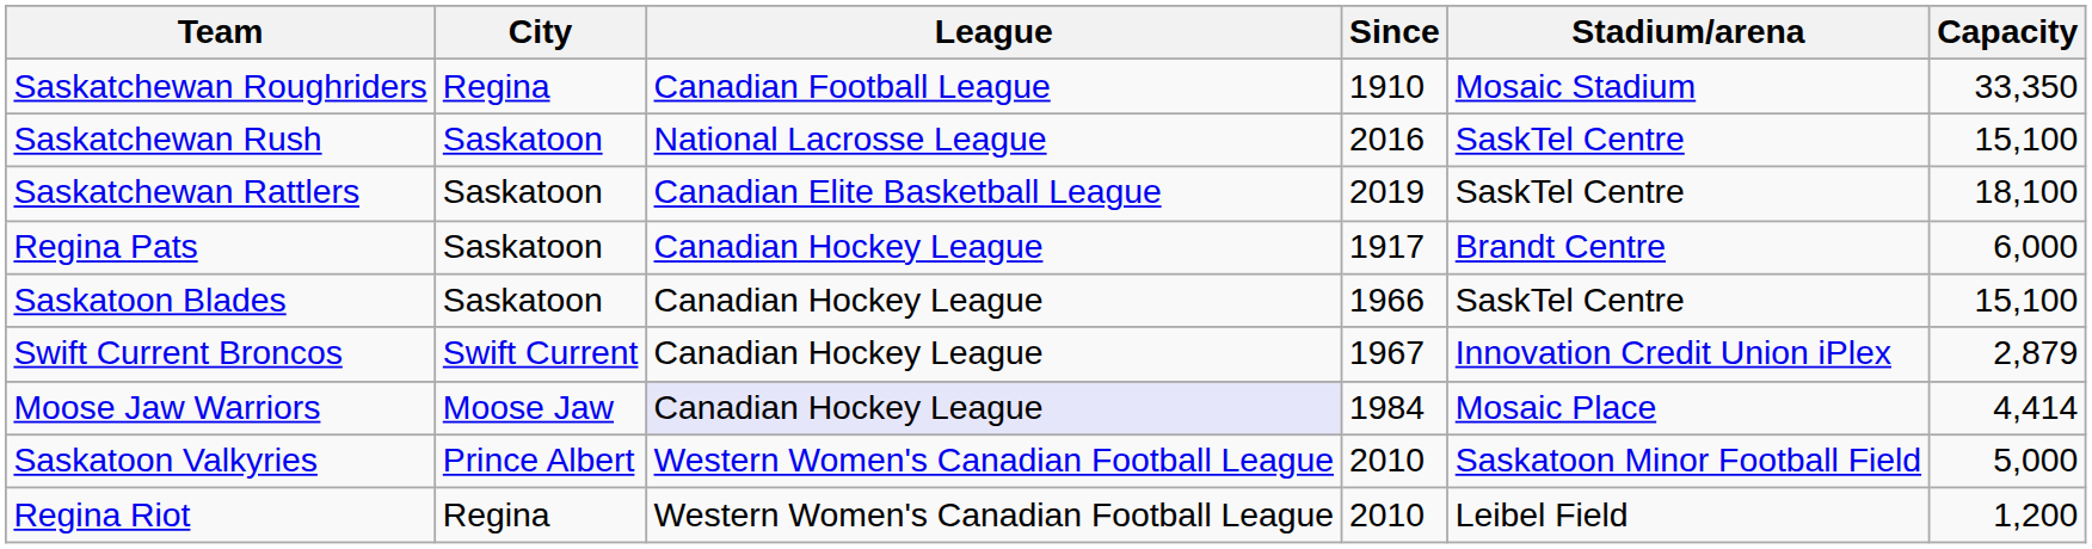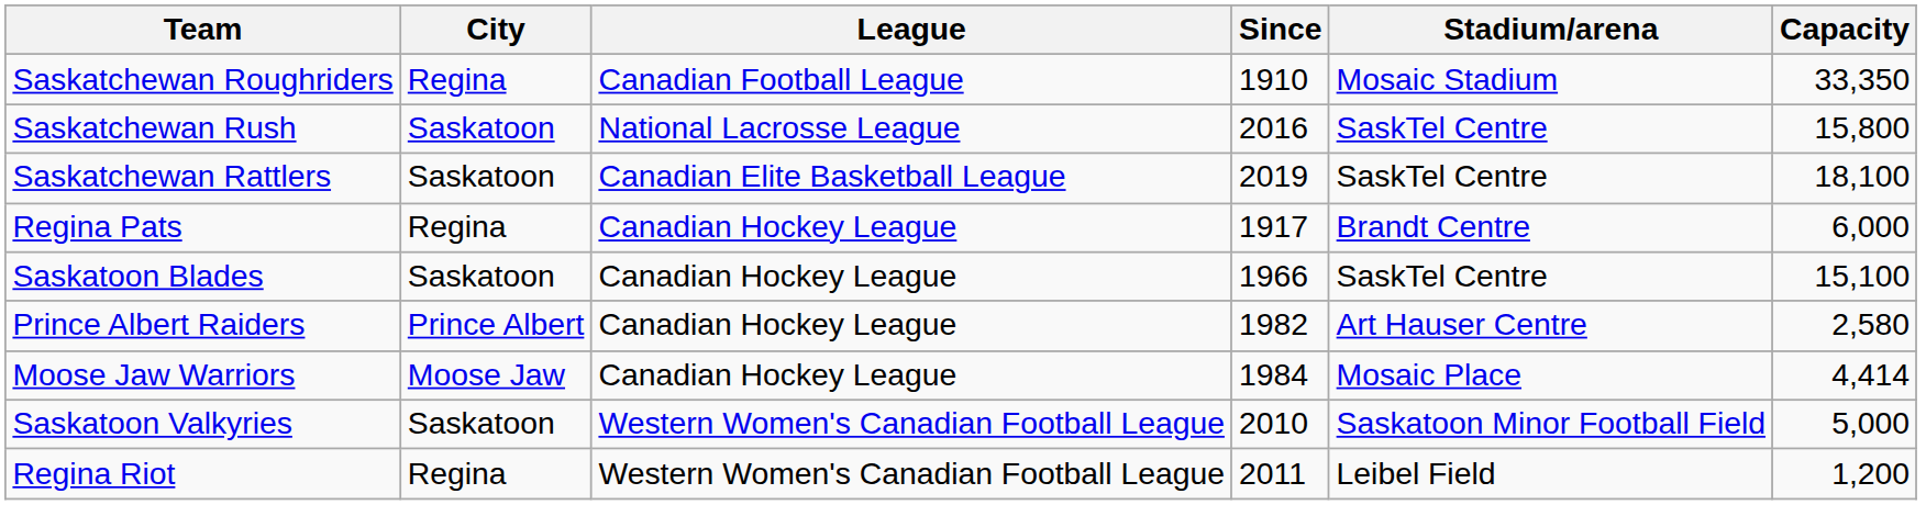 <table class="wikitable sortable">
 <tr>
 <th>Team</th>
 <th>City</th>
 <th>League</th>
 <th>Since</th>
 <th>Stadium/arena</th>
 <th>Capacity</th>
 </tr>
 <tr>
 <td><a href='#'>Saskatchewan Roughriders</a></td>
 <td><a href='#'>Regina</a></td>
 <td><a href='#'>Canadian Football League</a></td>
 <td>1910</td>
 <td><a href='#'>Mosaic Stadium</a></td>
 <td style="text-align: right">33,350</td>
 </tr>
 <tr>
 <td><a href='#'>Saskatchewan Rush</a></td>
 <td><a href='#'>Saskatoon</a></td>
 <td><a href='#'>National Lacrosse League</a></td>
 <td>2016</td>
 <td><a href='#'>SaskTel Centre</a></td>
-<td style="text-align: right">15,100</td>
+<td style="text-align: right">15,800</td>
 </tr>
 <tr>
 <td><a href='#'>Saskatchewan Rattlers</a></td>
 <td>Saskatoon</td>
 <td><a href='#'>Canadian Elite Basketball League</a></td>
 <td>2019</td>
 <td>SaskTel Centre</td>
 <td style="text-align: right">18,100</td>
 </tr>
 <tr>
 <td><a href='#'>Regina Pats</a></td>
-<td>Saskatoon</td>
+<td>Regina</td>
 <td><a href='#'>Canadian Hockey League</a></td>
 <td>1917</td>
 <td><a href='#'>Brandt Centre</a></td>
 <td style="text-align: right">6,000</td>
 </tr>
 <tr>
 <td><a href='#'>Saskatoon Blades</a></td>
 <td>Saskatoon</td>
 <td>Canadian Hockey League</td>
 <td>1966</td>
 <td>SaskTel Centre</td>
 <td style="text-align: right">15,100</td>
 </tr>
 <tr>
-<td><a href='#'>Swift Current Broncos</a></td>
-<td><a href='#'>Swift Current</a></td>
+<td><a href='#'>Prince Albert Raiders</a></td>
+<td><a href='#'>Prince Albert</a></td>
 <td>Canadian Hockey League</td>
-<td>1967</td>
-<td><a href='#'>Innovation Credit Union iPlex</a></td>
-<td style="text-align: right">2,879</td>
+<td>1982</td>
+<td><a href='#'>Art Hauser Centre</a></td>
+<td style="text-align: right">2,580</td>
 </tr>
 <tr>
 <td><a href='#'>Moose Jaw Warriors</a></td>
 <td><a href='#'>Moose Jaw</a></td>
-<td style="background: lavender;">Canadian Hockey League</td>
+<td>Canadian Hockey League</td>
 <td>1984</td>
 <td><a href='#'>Mosaic Place</a></td>
 <td style="text-align: right">4,414</td>
 </tr>
 <tr>
 <td><a href='#'>Saskatoon Valkyries</a></td>
-<td><a href='#'>Prince Albert</a></td>
+<td>Saskatoon</td>
 <td><a href='#'>Western Women's Canadian Football League</a></td>
 <td>2010</td>
 <td><a href='#'>Saskatoon Minor Football Field</a></td>
 <td style="text-align: right">5,000</td>
 </tr>
 <tr>
 <td><a href='#'>Regina Riot</a></td>
 <td>Regina</td>
 <td>Western Women's Canadian Football League</td>
-<td>2010</td>
+<td>2011</td>
 <td>Leibel Field</td>
 <td style="text-align: right">1,200</td>
 </tr>
 </table>
